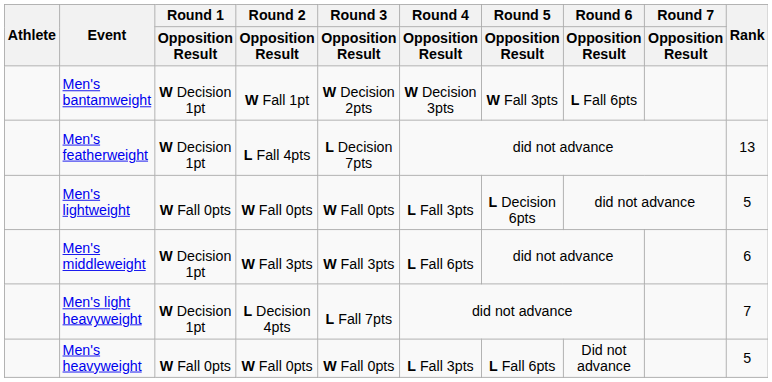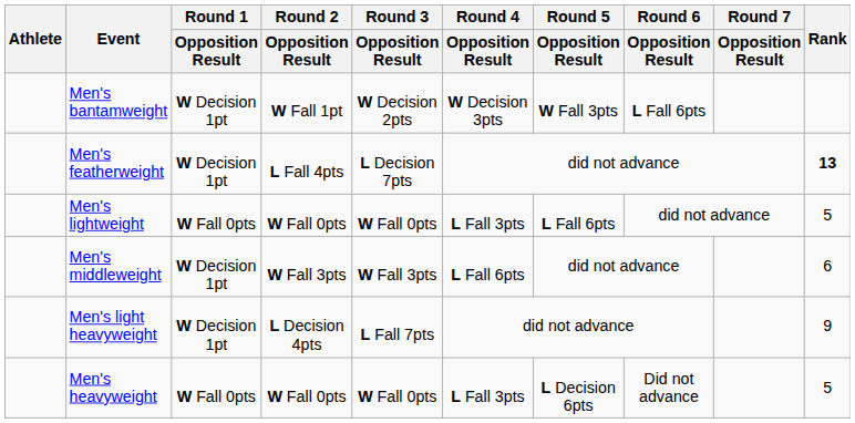 <table class="wikitable sortable" style=text-align:center>
 <tr>
 <th rowspan=2>Athlete</th>
 <th rowspan=2>Event</th>
 <th>Round 1</th>
 <th>Round 2</th>
 <th>Round 3</th>
 <th>Round 4</th>
 <th>Round 5</th>
 <th>Round 6</th>
 <th>Round 7</th>
 <th rowspan=2>Rank</th>
 </tr>
 <tr>
 <th>Opposition<br>Result</th>
 <th>Opposition<br>Result</th>
 <th>Opposition<br>Result</th>
 <th>Opposition<br>Result</th>
 <th>Opposition<br>Result</th>
 <th>Opposition<br>Result</th>
 <th>Opposition<br>Result</th>
 </tr>
 <tr>
 <td align=left><strong></strong></td>
 <td align=left><a href='#'>Men's bantamweight</a></td>
 <td><br><strong>W</strong> Decision 1pt</td>
 <td><br><strong>W</strong> Fall 1pt</td>
 <td><br><strong>W</strong> Decision 2pts</td>
 <td><br><strong>W</strong> Decision 3pts</td>
 <td><br><strong>W</strong> Fall 3pts</td>
 <td><br><strong>L</strong> Fall 6pts</td>
 <td></td>
 <td></td>
 </tr>
 <tr>
 <td align=left></td>
 <td align=left><a href='#'>Men's featherweight</a></td>
 <td><br><strong>W</strong> Decision 1pt</td>
 <td><br><strong>L</strong> Fall 4pts</td>
 <td><br><strong>L</strong> Decision 7pts</td>
 <td colspan=4>did not advance</td>
-<td>13</td>
+<td><strong>13</strong></td>
 </tr>
 <tr>
 <td align=left></td>
 <td align=left><a href='#'>Men's lightweight</a></td>
 <td><br><strong>W</strong> Fall 0pts</td>
 <td><br><strong>W</strong> Fall 0pts</td>
 <td><br><strong>W</strong> Fall 0pts</td>
 <td><br><strong>L</strong> Fall 3pts</td>
-<td><br><strong>L</strong> Decision 6pts</td>
+<td><br><strong>L</strong> Fall 6pts</td>
 <td colspan=2>did not advance</td>
 <td>5</td>
 </tr>
 <tr>
 <td align=left></td>
 <td align=left><a href='#'>Men's middleweight</a></td>
 <td><br><strong>W</strong> Decision 1pt</td>
 <td><br><strong>W</strong> Fall 3pts</td>
 <td><br><strong>W</strong> Fall 3pts</td>
 <td><br><strong>L</strong> Fall 6pts</td>
 <td colspan=2>did not advance</td>
 <td></td>
 <td>6</td>
 </tr>
 <tr>
 <td align=left></td>
 <td align=left><a href='#'>Men's light heavyweight</a></td>
 <td><br><strong>W</strong> Decision 1pt</td>
 <td><br><strong>L</strong> Decision 4pts</td>
 <td><br><strong>L</strong> Fall 7pts</td>
 <td colspan=3>did not advance</td>
 <td></td>
-<td>7</td>
+<td>9</td>
 </tr>
 <tr>
 <td align=left></td>
 <td align=left><a href='#'>Men's heavyweight</a></td>
 <td><br><strong>W</strong> Fall 0pts</td>
 <td><br><strong>W</strong> Fall 0pts</td>
 <td><br><strong>W</strong> Fall 0pts</td>
 <td><br><strong>L</strong> Fall 3pts</td>
-<td><br><strong>L</strong> Fall 6pts</td>
+<td><br><strong>L</strong> Decision 6pts</td>
 <td>Did not advance</td>
 <td></td>
 <td>5</td>
 </tr>
 </table>
